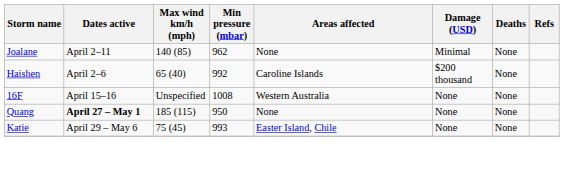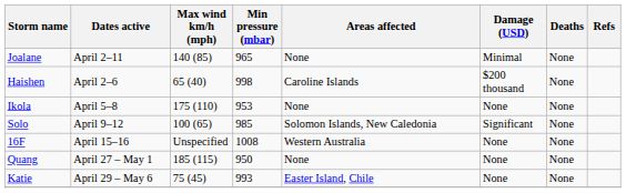 <table class="wikitable sortable">
 <tr>
 <th width="10%"><strong>Storm name</strong></th>
 <th width="15%"><strong>Dates active</strong></th>
 <th width="5%"><strong>Max wind km/h (mph)</strong></th>
 <th width="5%"><strong>Min pressure (<a href='#'>mbar</a>)</strong></th>
 <th width="30%"><strong>Areas affected</strong></th>
 <th width="10%"><strong>Damage (<a href='#'>USD</a>)</strong></th>
 <th width="5%"><strong>Deaths</strong></th>
 <th width="5%"><strong>Refs</strong></th>
 </tr>
 <tr>
 <td><a href='#'>Joalane</a></td>
 <td>April 2–11</td>
 <td>140 (85)</td>
-<td>962</td>
+<td>965</td>
 <td>None</td>
 <td>Minimal</td>
 <td>None</td>
 <td></td>
 </tr>
 <tr>
 <td><a href='#'>Haishen</a></td>
 <td>April 2–6</td>
 <td>65 (40)</td>
-<td>992</td>
+<td>998</td>
 <td>Caroline Islands</td>
 <td>$200 thousand</td>
+<td>None</td>
+<td></td>
+</tr>
+<tr>
+<td><a href='#'>Ikola</a></td>
+<td>April 5–8</td>
+<td>175 (110)</td>
+<td>953</td>
+<td>None</td>
+<td>None</td>
+<td>None</td>
+<td></td>
+</tr>
+<tr>
+<td><a href='#'>Solo</a></td>
+<td>April 9–12</td>
+<td>100 (65)</td>
+<td>985</td>
+<td>Solomon Islands, New Caledonia</td>
+<td>Significant</td>
 <td>None</td>
 <td></td>
 </tr>
 <tr>
 <td><a href='#'>16F</a></td>
 <td>April 15–16</td>
 <td>Unspecified</td>
 <td>1008</td>
 <td>Western Australia</td>
 <td>None</td>
 <td>None</td>
 <td></td>
 </tr>
 <tr>
 <td><a href='#'>Quang</a></td>
-<td><strong>April 27 – May 1</strong></td>
+<td>April 27 – May 1</td>
 <td>185 (115)</td>
 <td>950</td>
 <td>None</td>
 <td>None</td>
 <td>None</td>
 <td></td>
 </tr>
 <tr>
 <td><a href='#'>Katie</a></td>
 <td>April 29 – May 6</td>
 <td>75 (45)</td>
 <td>993</td>
 <td><a href='#'>Easter Island</a>, <a href='#'>Chile</a></td>
 <td>None</td>
 <td>None</td>
 <td></td>
 </tr>
 <tr>
 </tr>
 </table>
